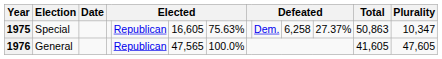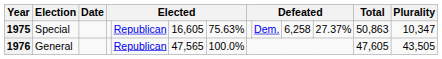 <table class=wikitable>
 <tr>
 <th>Year</th>
 <th>Election</th>
 <th>Date</th>
 <th ! colspan="4">Elected</th>
 <th ! colspan="4">Defeated</th>
 <th>Total</th>
 <th>Plurality</th>
 </tr>
 <tr>
 <th valign="top">1975</th>
 <td valign="top">Special</td>
 <td valign="top"></td>
 <td valign="top"></td>
 <td valign="top" ><a href='#'>Republican</a></td>
 <td valign="top" align="right">16,605</td>
 <td valign="top" align="right">75.63%</td>
 <td valign="top"></td>
 <td><a href='#'>Dem.</a></td>
 <td valign="top" align="right">6,258</td>
 <td valign="top" align="right">27.37%</td>
 <td valign="top" align="right">50,863</td>
 <td valign="top" align="right">10,347</td>
 </tr>
 <tr>
 <th valign="top">1976</th>
 <td valign="top">General</td>
 <td valign="top"></td>
 <td valign="top"></td>
 <td valign="top" ><a href='#'>Republican</a></td>
 <td valign="top" align="right">47,565</td>
 <td valign="top" align="right">100.0%</td>
 <td valign="top" colspan="4"></td>
-<td valign="top" align="right">41,605</td>
 <td valign="top" align="right">47,605</td>
+<td valign="top" align="right">43,505</td>
 </tr>
 </table>
